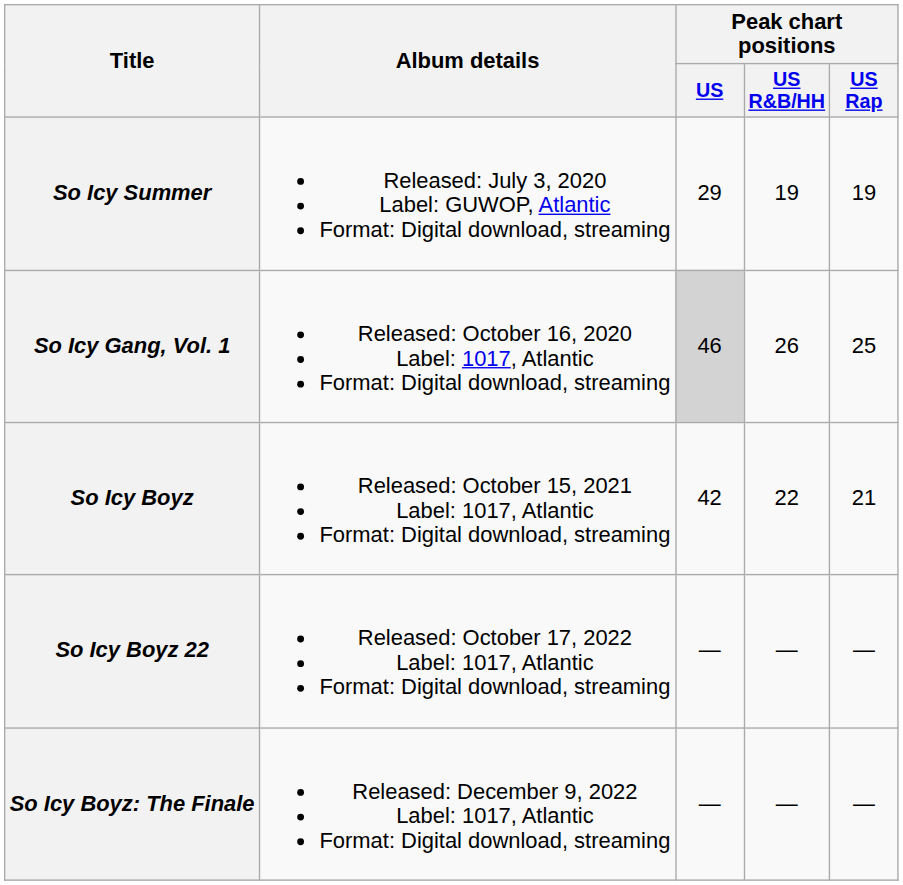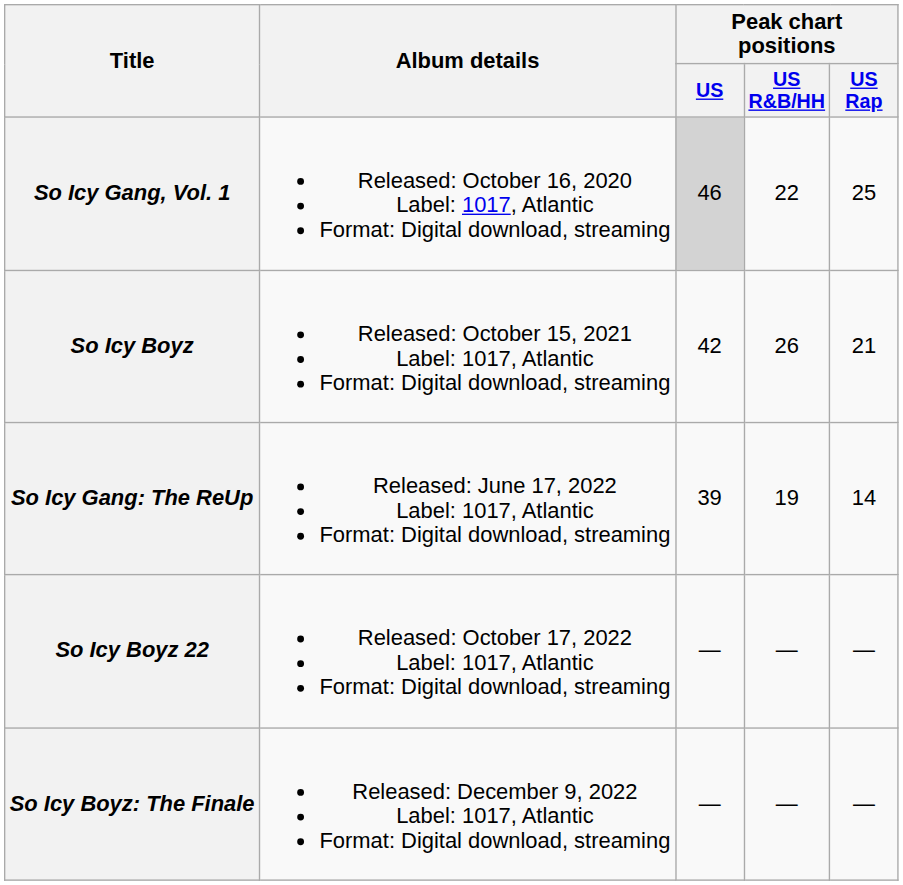 <table class="wikitable plainrowheaders" style="text-align:center;">
 <tr>
 <th rowspan="2">Title</th>
 <th rowspan="2">Album details</th>
 <th colspan="3">Peak chart positions</th>
 </tr>
 <tr>
 <th scope="col" style="width:3em;font-size:90%;"><a href='#'>US</a><br></th>
 <th scope="col" style="width:3em;font-size:90%;"><a href='#'>US<br>R&B/HH</a><br></th>
 <th scope="col" style="width:3em;font-size:90%;"><a href='#'>US<br>Rap</a><br></th>
 </tr>
 <tr>
-<th scope="row"><em>So Icy Summer</em><br></th>
-<td><br><ul><li>Released: July 3, 2020</li><li>Label: GUWOP, <a href='#'>Atlantic</a></li><li>Format: Digital download, streaming</li></ul></td>
-<td>29</td>
-<td>19</td>
-<td>19</td>
-</tr>
-<tr>
 <th scope="row"><em>So Icy Gang, Vol. 1</em><br></th>
 <td><br><ul><li>Released: October 16, 2020</li><li>Label: <a href='#'>1017</a>, Atlantic</li><li>Format: Digital download, streaming</li></ul></td>
 <td style="background: lightgrey;">46</td>
-<td>26</td>
+<td>22</td>
 <td>25</td>
 </tr>
 <tr>
 <th scope="row"><em>So Icy Boyz</em><br></th>
 <td><br><ul><li>Released: October 15, 2021</li><li>Label: 1017, Atlantic</li><li>Format: Digital download, streaming</li></ul></td>
 <td>42</td>
-<td>22</td>
+<td>26</td>
 <td>21</td>
+</tr>
+<tr>
+<th scope="row"><em>So Icy Gang: The ReUp</em><br></th>
+<td><br><ul><li>Released: June 17, 2022</li><li>Label: 1017, Atlantic</li><li>Format: Digital download, streaming</li></ul></td>
+<td>39</td>
+<td>19</td>
+<td>14</td>
 </tr>
 <tr>
 <th scope="row"><em>So Icy Boyz 22</em><br></th>
 <td><br><ul><li>Released: October 17, 2022</li><li>Label: 1017, Atlantic</li><li>Format: Digital download, streaming</li></ul></td>
 <td>—</td>
 <td>—</td>
 <td>—</td>
 </tr>
 <tr>
 <th scope="row"><em>So Icy Boyz: The Finale</em><br></th>
 <td><br><ul><li>Released: December 9, 2022</li><li>Label: 1017, Atlantic</li><li>Format: Digital download, streaming</li></ul></td>
 <td>—</td>
 <td>—</td>
 <td>—</td>
 </tr>
 </table>
